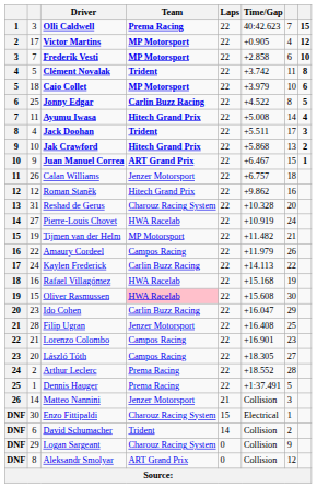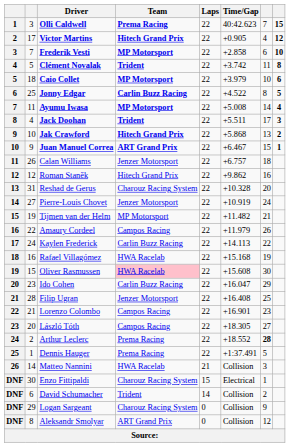 <table class="wikitable" style="font-size:85%">
 <tr>
 <th></th>
 <th></th>
 <th>Driver</th>
 <th>Team</th>
 <th>Laps</th>
 <th>Time/Gap</th>
 <th></th>
 <th></th>
 </tr>
 <tr>
 <th>1</th>
 <td align="center">3</td>
 <td> <strong><a href='#'>Olli Caldwell</a></strong></td>
 <td><strong><a href='#'>Prema Racing</a></strong></td>
 <td>22</td>
 <td>40:42.623</td>
 <td>7</td>
 <td align="center"><strong>15</strong></td>
 </tr>
 <tr>
 <th>2</th>
 <td align="center">17</td>
 <td> <strong><a href='#'>Victor Martins</a></strong></td>
-<td><strong><a href='#'>MP Motorsport</a></strong></td>
+<td><strong><a href='#'>Hitech Grand Prix</a></strong></td>
 <td>22</td>
 <td>+0.905</td>
 <td>4</td>
 <td align="center"><strong>12</strong></td>
 </tr>
 <tr>
 <th>3</th>
 <td align="center">7</td>
 <td> <strong><a href='#'>Frederik Vesti</a></strong></td>
 <td><strong><a href='#'>MP Motorsport</a></strong></td>
 <td>22</td>
 <td>+2.858</td>
 <td>6</td>
 <td align="center"><strong>10</strong></td>
 </tr>
 <tr>
 <th>4</th>
 <td align="center">5</td>
 <td> <strong><a href='#'>Clément Novalak</a></strong></td>
 <td><strong><a href='#'>Trident</a></strong></td>
 <td>22</td>
 <td>+3.742</td>
 <td>11</td>
 <td align="center"><strong>8</strong></td>
 </tr>
 <tr>
 <th>5</th>
 <td align="center">18</td>
 <td> <strong><a href='#'>Caio Collet</a></strong></td>
 <td><strong><a href='#'>MP Motorsport</a></strong></td>
 <td>22</td>
 <td>+3.979</td>
 <td>10</td>
 <td align="center"><strong>6</strong></td>
 </tr>
 <tr>
 <th>6</th>
 <td align="center">25</td>
 <td> <strong><a href='#'>Jonny Edgar</a></strong></td>
 <td><strong><a href='#'>Carlin Buzz Racing</a></strong></td>
 <td>22</td>
 <td>+4.522</td>
 <td>8</td>
 <td align="center"><strong>5</strong></td>
 </tr>
 <tr>
 <th>7</th>
 <td align="center">11</td>
 <td> <strong><a href='#'>Ayumu Iwasa</a></strong></td>
-<td><strong><a href='#'>Hitech Grand Prix</a></strong></td>
+<td><strong><a href='#'>MP Motorsport</a></strong></td>
 <td>22</td>
 <td>+5.008</td>
 <td>14</td>
 <td align="center"><strong>4</strong></td>
 </tr>
 <tr>
 <th>8</th>
 <td align="center">4</td>
 <td> <strong><a href='#'>Jack Doohan</a></strong></td>
 <td><strong><a href='#'>Trident</a></strong></td>
 <td>22</td>
 <td>+5.511</td>
 <td>17</td>
 <td align="center"><strong>3</strong></td>
 </tr>
 <tr>
 <th>9</th>
 <td align="center">10</td>
 <td> <strong><a href='#'>Jak Crawford</a></strong></td>
 <td><strong><a href='#'>Hitech Grand Prix</a></strong></td>
 <td>22</td>
 <td>+5.868</td>
 <td>13</td>
 <td align="center"><strong>2</strong></td>
 </tr>
 <tr>
 <th>10</th>
 <td align="center">9</td>
 <td> <strong><a href='#'>Juan Manuel Correa</a></strong></td>
 <td><strong><a href='#'>ART Grand Prix</a></strong></td>
 <td>22</td>
 <td>+6.467</td>
 <td>15</td>
 <td align="center"><strong>1</strong></td>
 </tr>
 <tr>
 <th>11</th>
 <td align="center">26</td>
 <td> <a href='#'>Calan Williams</a></td>
 <td><a href='#'>Jenzer Motorsport</a></td>
 <td>22</td>
 <td>+6.757</td>
 <td>18</td>
 <td></td>
 </tr>
 <tr>
 <th>12</th>
 <td align="center">12</td>
 <td> <a href='#'>Roman Staněk</a></td>
 <td><a href='#'>Hitech Grand Prix</a></td>
 <td>22</td>
 <td>+9.862</td>
 <td>16</td>
 <td></td>
 </tr>
 <tr>
 <th>13</th>
 <td align="center">31</td>
 <td> <a href='#'>Reshad de Gerus</a></td>
 <td><a href='#'>Charouz Racing System</a></td>
 <td>22</td>
 <td>+10.328</td>
 <td>20</td>
 <td></td>
 </tr>
 <tr>
 <th>14</th>
 <td align="center">27</td>
 <td> <a href='#'>Pierre-Louis Chovet</a></td>
-<td><a href='#'>HWA Racelab</a></td>
+<td><a href='#'>Jenzer Motorsport</a></td>
 <td>22</td>
 <td>+10.919</td>
 <td>24</td>
 <td></td>
 </tr>
 <tr>
 <th>15</th>
 <td align="center">19</td>
 <td> <a href='#'>Tijmen van der Helm</a></td>
 <td><a href='#'>MP Motorsport</a></td>
 <td>22</td>
 <td>+11.482</td>
 <td>21</td>
 <td></td>
 </tr>
 <tr>
 <th>16</th>
 <td align="center">22</td>
 <td> <a href='#'>Amaury Cordeel</a></td>
 <td><a href='#'>Campos Racing</a></td>
 <td>22</td>
 <td>+11.979</td>
 <td>26</td>
 <td></td>
 </tr>
 <tr>
 <th>17</th>
 <td align="center">24</td>
 <td> <a href='#'>Kaylen Frederick</a></td>
 <td><a href='#'>Carlin Buzz Racing</a></td>
 <td>22</td>
 <td>+14.113</td>
 <td>22</td>
 <td></td>
 </tr>
 <tr>
 <th>18</th>
 <td align="center">16</td>
 <td> <a href='#'>Rafael Villagómez</a></td>
 <td><a href='#'>HWA Racelab</a></td>
 <td>22</td>
 <td>+15.168</td>
 <td>19</td>
 <td></td>
 </tr>
 <tr>
 <th>19</th>
 <td align="center">15</td>
 <td> <a href='#'>Oliver Rasmussen</a></td>
 <td style="background: pink;"><a href='#'>HWA Racelab</a></td>
 <td>22</td>
 <td>+15.608</td>
 <td>30</td>
 <td></td>
 </tr>
 <tr>
 <th>20</th>
 <td align="center">23</td>
 <td> <a href='#'>Ido Cohen</a></td>
 <td><a href='#'>Carlin Buzz Racing</a></td>
 <td>22</td>
 <td>+16.047</td>
 <td>29</td>
 <td></td>
 </tr>
 <tr>
 <th>21</th>
 <td align="center">28</td>
 <td> <a href='#'>Filip Ugran</a></td>
 <td><a href='#'>Jenzer Motorsport</a></td>
 <td>22</td>
 <td>+16.408</td>
 <td>25</td>
 <td></td>
 </tr>
 <tr>
 <th>22</th>
 <td align="center">21</td>
 <td> <a href='#'>Lorenzo Colombo</a></td>
 <td><a href='#'>Campos Racing</a></td>
 <td>22</td>
 <td>+16.901</td>
 <td>23</td>
 <td></td>
 </tr>
 <tr>
 <th>23</th>
 <td align="center">20</td>
 <td> <a href='#'>László Tóth</a></td>
 <td><a href='#'>Campos Racing</a></td>
 <td>22</td>
 <td>+18.305</td>
 <td>27</td>
 <td></td>
 </tr>
 <tr>
 <th>24</th>
 <td align="center">2</td>
 <td> <a href='#'>Arthur Leclerc</a></td>
 <td><a href='#'>Prema Racing</a></td>
 <td>22</td>
 <td>+18.552</td>
-<td>28</td>
+<td><strong>28</strong></td>
 <td></td>
 </tr>
 <tr>
 <th>25</th>
 <td align="center">1</td>
 <td> <a href='#'>Dennis Hauger</a></td>
 <td><a href='#'>Prema Racing</a></td>
 <td>22</td>
 <td>+1:37.491</td>
 <td>5</td>
 <td></td>
 </tr>
 <tr>
 <th>26</th>
 <td align="center">14</td>
 <td> <a href='#'>Matteo Nannini</a></td>
-<td><a href='#'>Jenzer Motorsport</a></td>
+<td><a href='#'>HWA Racelab</a></td>
 <td>21</td>
 <td>Collision</td>
 <td>3</td>
 <td></td>
 </tr>
 <tr>
 <th>DNF</th>
 <td align="center">30</td>
 <td> <a href='#'>Enzo Fittipaldi</a></td>
 <td><a href='#'>Charouz Racing System</a></td>
 <td>15</td>
 <td>Electrical</td>
 <td>1</td>
 <td></td>
 </tr>
 <tr>
 <th>DNF</th>
 <td align="center">6</td>
 <td> <a href='#'>David Schumacher</a></td>
 <td><a href='#'>Trident</a></td>
 <td>14</td>
 <td>Collision</td>
 <td>2</td>
 <td></td>
 </tr>
 <tr>
 <th>DNF</th>
 <td align="center">29</td>
 <td> <a href='#'>Logan Sargeant</a></td>
 <td><a href='#'>Charouz Racing System</a></td>
 <td>0</td>
 <td>Collision</td>
 <td>9</td>
 <td></td>
 </tr>
 <tr>
 <th>DNF</th>
 <td align="center">8</td>
 <td> <a href='#'>Aleksandr Smolyar</a></td>
 <td><a href='#'>ART Grand Prix</a></td>
 <td>0</td>
 <td>Collision</td>
 <td>12</td>
 <td></td>
 </tr>
 <tr>
 <th colspan="8">Source:</th>
 </tr>
 </table>
